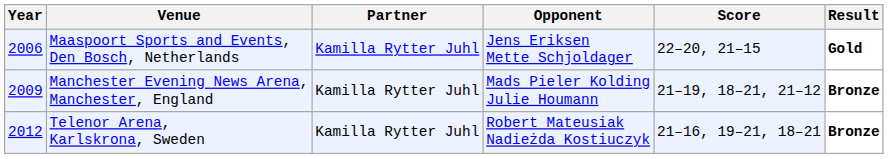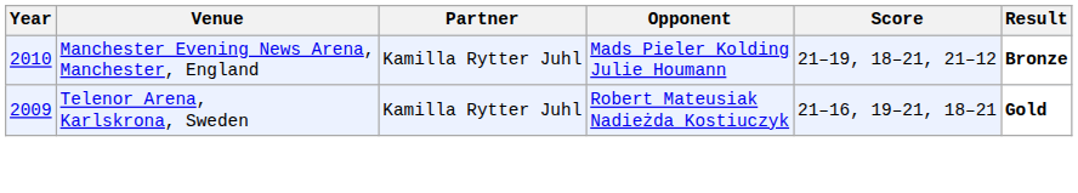 <table class="sortable wikitable" style="font-size: 90%;">
 <tr>
 <th>Year</th>
 <th>Venue</th>
 <th>Partner</th>
 <th>Opponent</th>
 <th>Score</th>
 <th>Result</th>
 </tr>
 <tr style="background:#ECF2FF">
-<td align="center"><a href='#'>2006</a></td>
-<td align="left"><a href='#'>Maaspoort Sports and Events</a>,<br><a href='#'>Den Bosch</a>, Netherlands</td>
-<td align="left"> <a href='#'>Kamilla Rytter Juhl</a></td>
-<td align="left"> <a href='#'>Jens Eriksen</a><br> <a href='#'>Mette Schjoldager</a></td>
-<td align="left">22–20, 21–15</td>
-<td style="text-align:left; background:white"> <strong>Gold</strong></td>
-</tr>
-<tr style="background:#ECF2FF">
-<td align="center"><a href='#'>2009</a></td>
+<td align="center"><a href='#'>2010</a></td>
 <td align="left"><a href='#'>Manchester Evening News Arena</a>,<br><a href='#'>Manchester</a>, England</td>
 <td align="left"> Kamilla Rytter Juhl</td>
 <td align="left"> <a href='#'>Mads Pieler Kolding</a><br> <a href='#'>Julie Houmann</a></td>
 <td align="left">21–19, 18–21, 21–12</td>
 <td style="text-align:left; background:white"> <strong>Bronze</strong></td>
 </tr>
 <tr style="background:#ECF2FF">
-<td align="center"><a href='#'>2012</a></td>
+<td align="center"><a href='#'>2009</a></td>
 <td align="left"><a href='#'>Telenor Arena</a>,<br><a href='#'>Karlskrona</a>, Sweden</td>
 <td align="left"> Kamilla Rytter Juhl</td>
 <td align="left"> <a href='#'>Robert Mateusiak</a><br> <a href='#'>Nadieżda Kostiuczyk</a></td>
 <td align="left">21–16, 19–21, 18–21</td>
-<td style="text-align:left; background:white"> <strong>Bronze</strong></td>
+<td style="text-align:left; background:white"> <strong>Gold</strong></td>
 </tr>
 </table>
